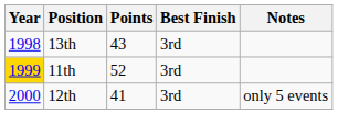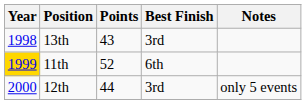 <table class="wikitable" style="font-size: 95%;">
 <tr>
 <th>Year</th>
 <th>Position</th>
 <th>Points</th>
 <th>Best Finish</th>
 <th>Notes</th>
 </tr>
 <tr>
 <td><a href='#'>1998</a></td>
 <td>13th</td>
 <td>43</td>
 <td>3rd</td>
 <td></td>
 </tr>
 <tr>
 <td style="background: gold;"><a href='#'>1999</a></td>
 <td>11th</td>
 <td>52</td>
-<td>3rd</td>
+<td>6th</td>
 <td></td>
 </tr>
 <tr>
 <td><a href='#'>2000</a></td>
 <td>12th</td>
-<td>41</td>
+<td>44</td>
 <td>3rd</td>
 <td>only 5 events</td>
 </tr>
 </table>
